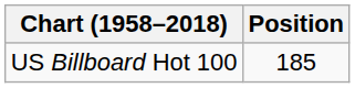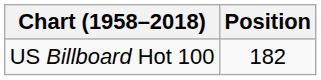 <table class="wikitable plainrowheaders">
 <tr>
 <th>Chart (1958–2018)</th>
 <th>Position</th>
 </tr>
 <tr>
 <td>US <em>Billboard</em> Hot 100</td>
-<td style="text-align:center;">185</td>
+<td style="text-align:center;">182</td>
 </tr>
 </table>
